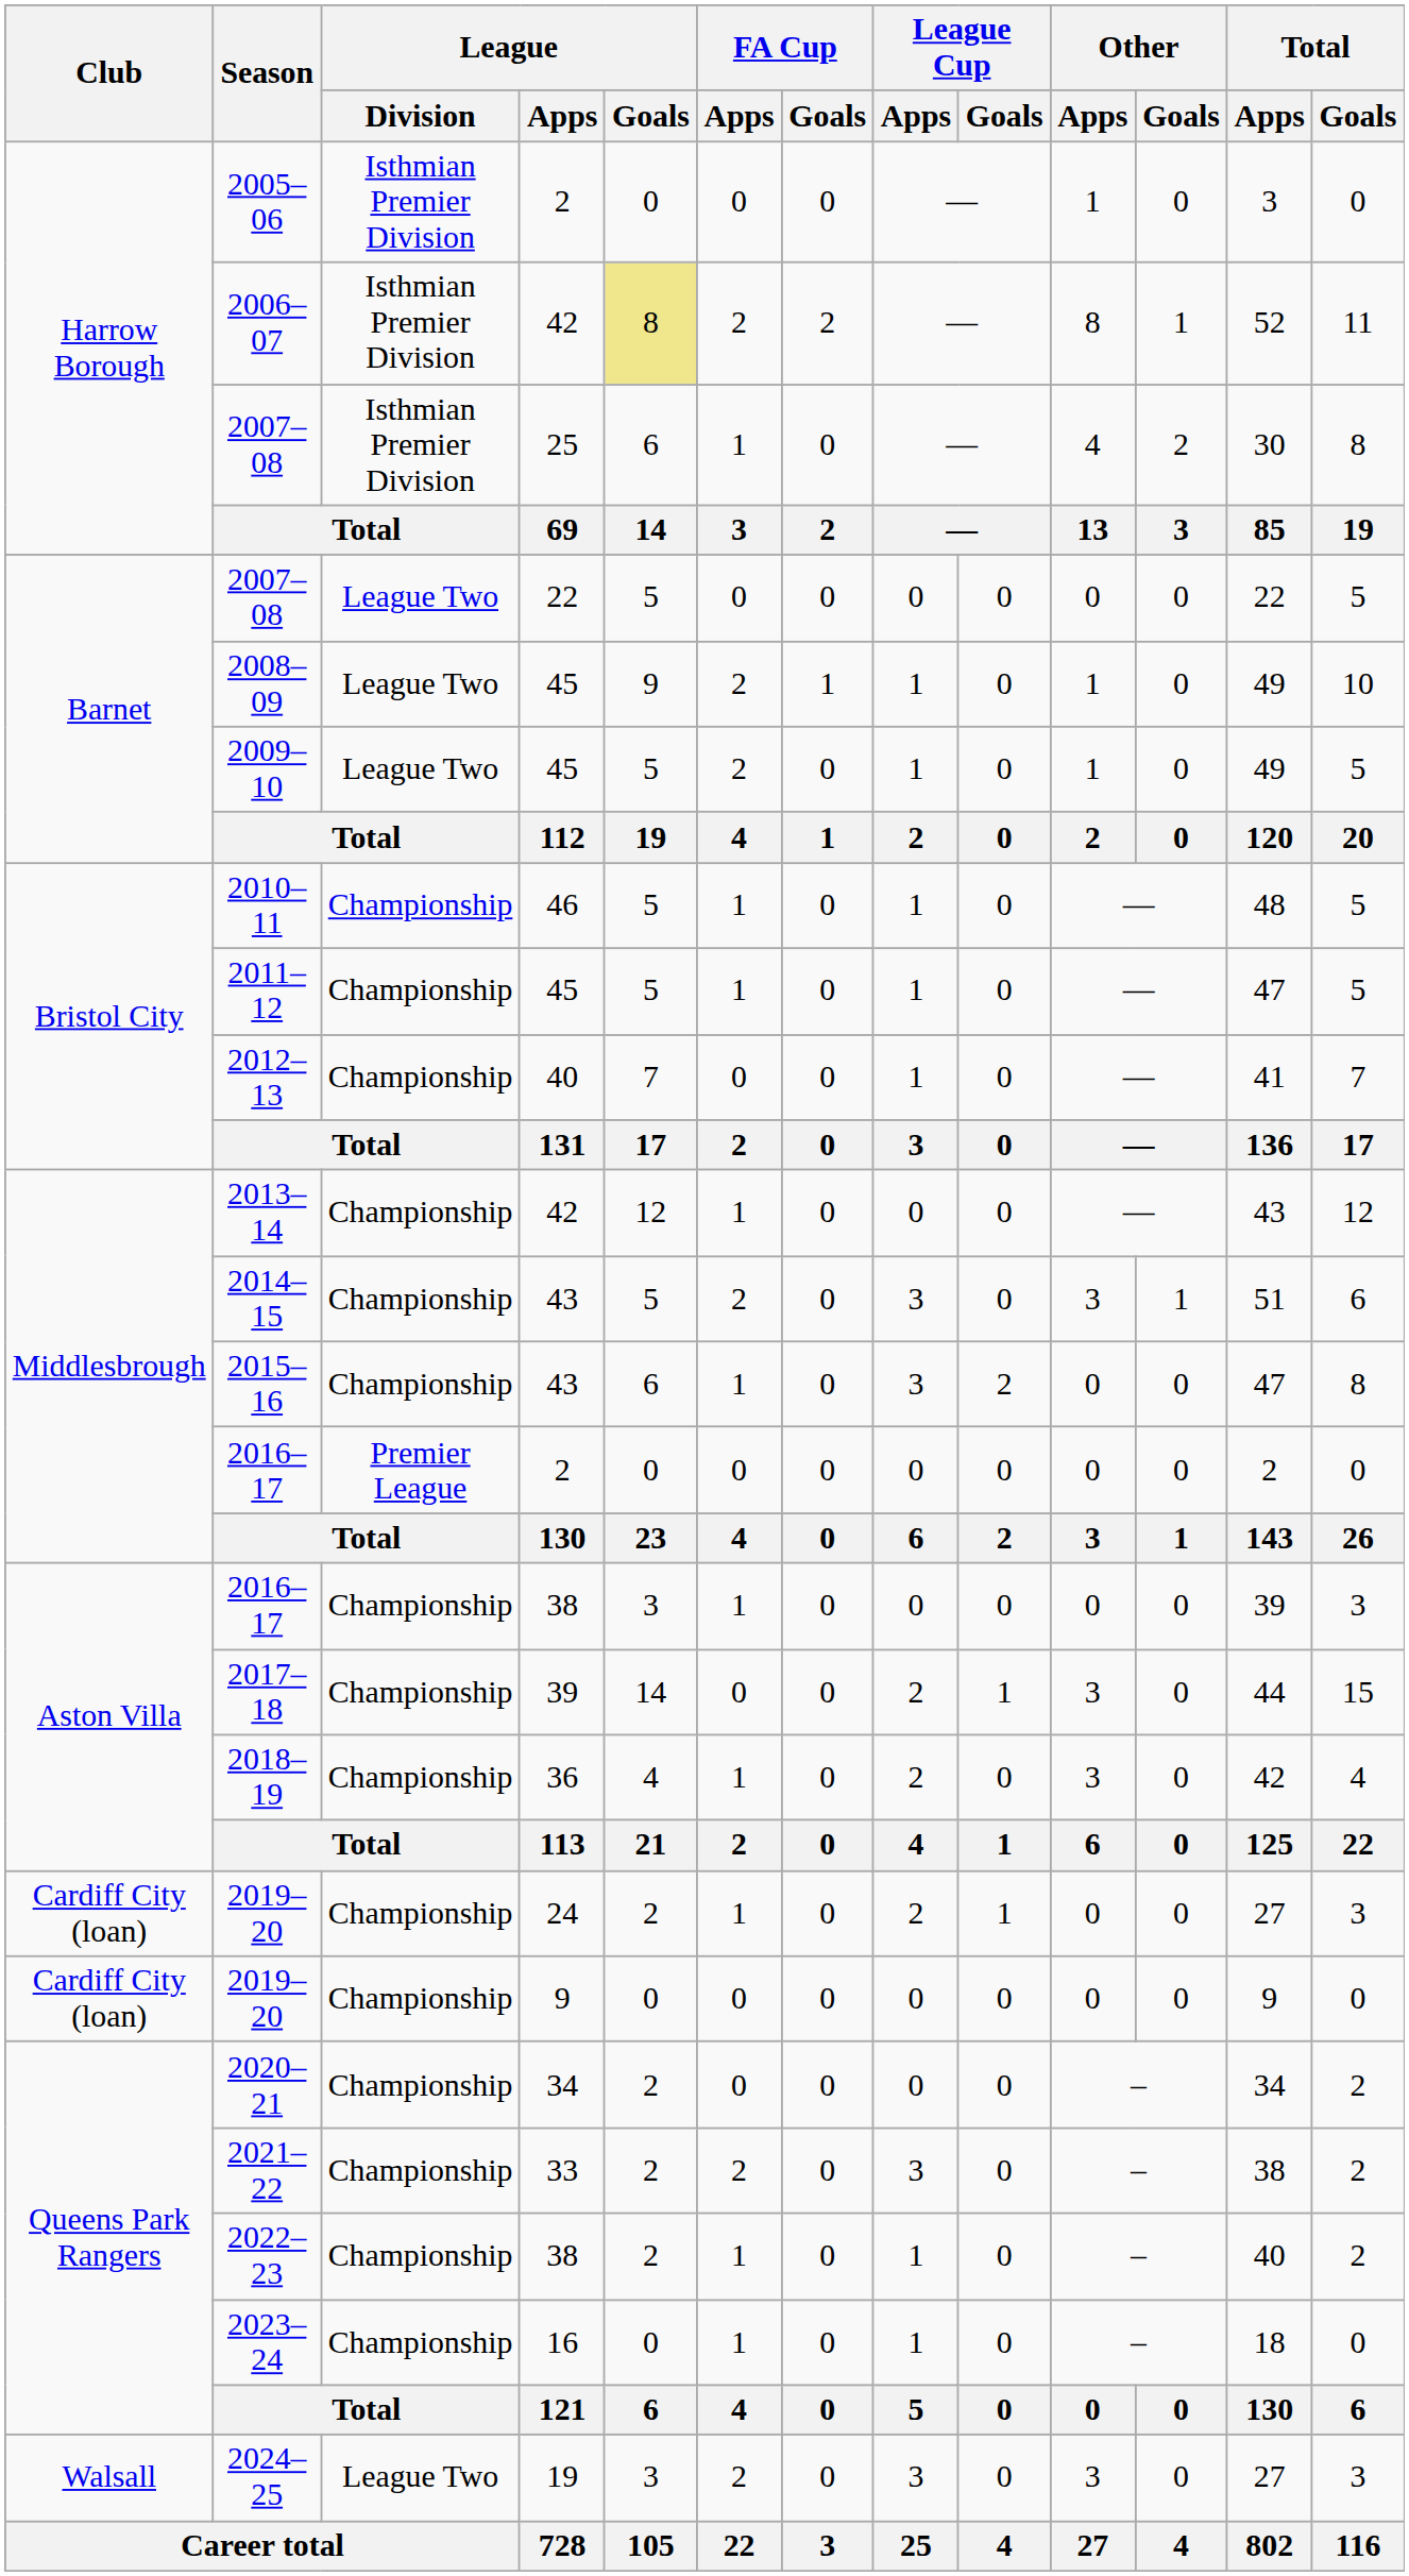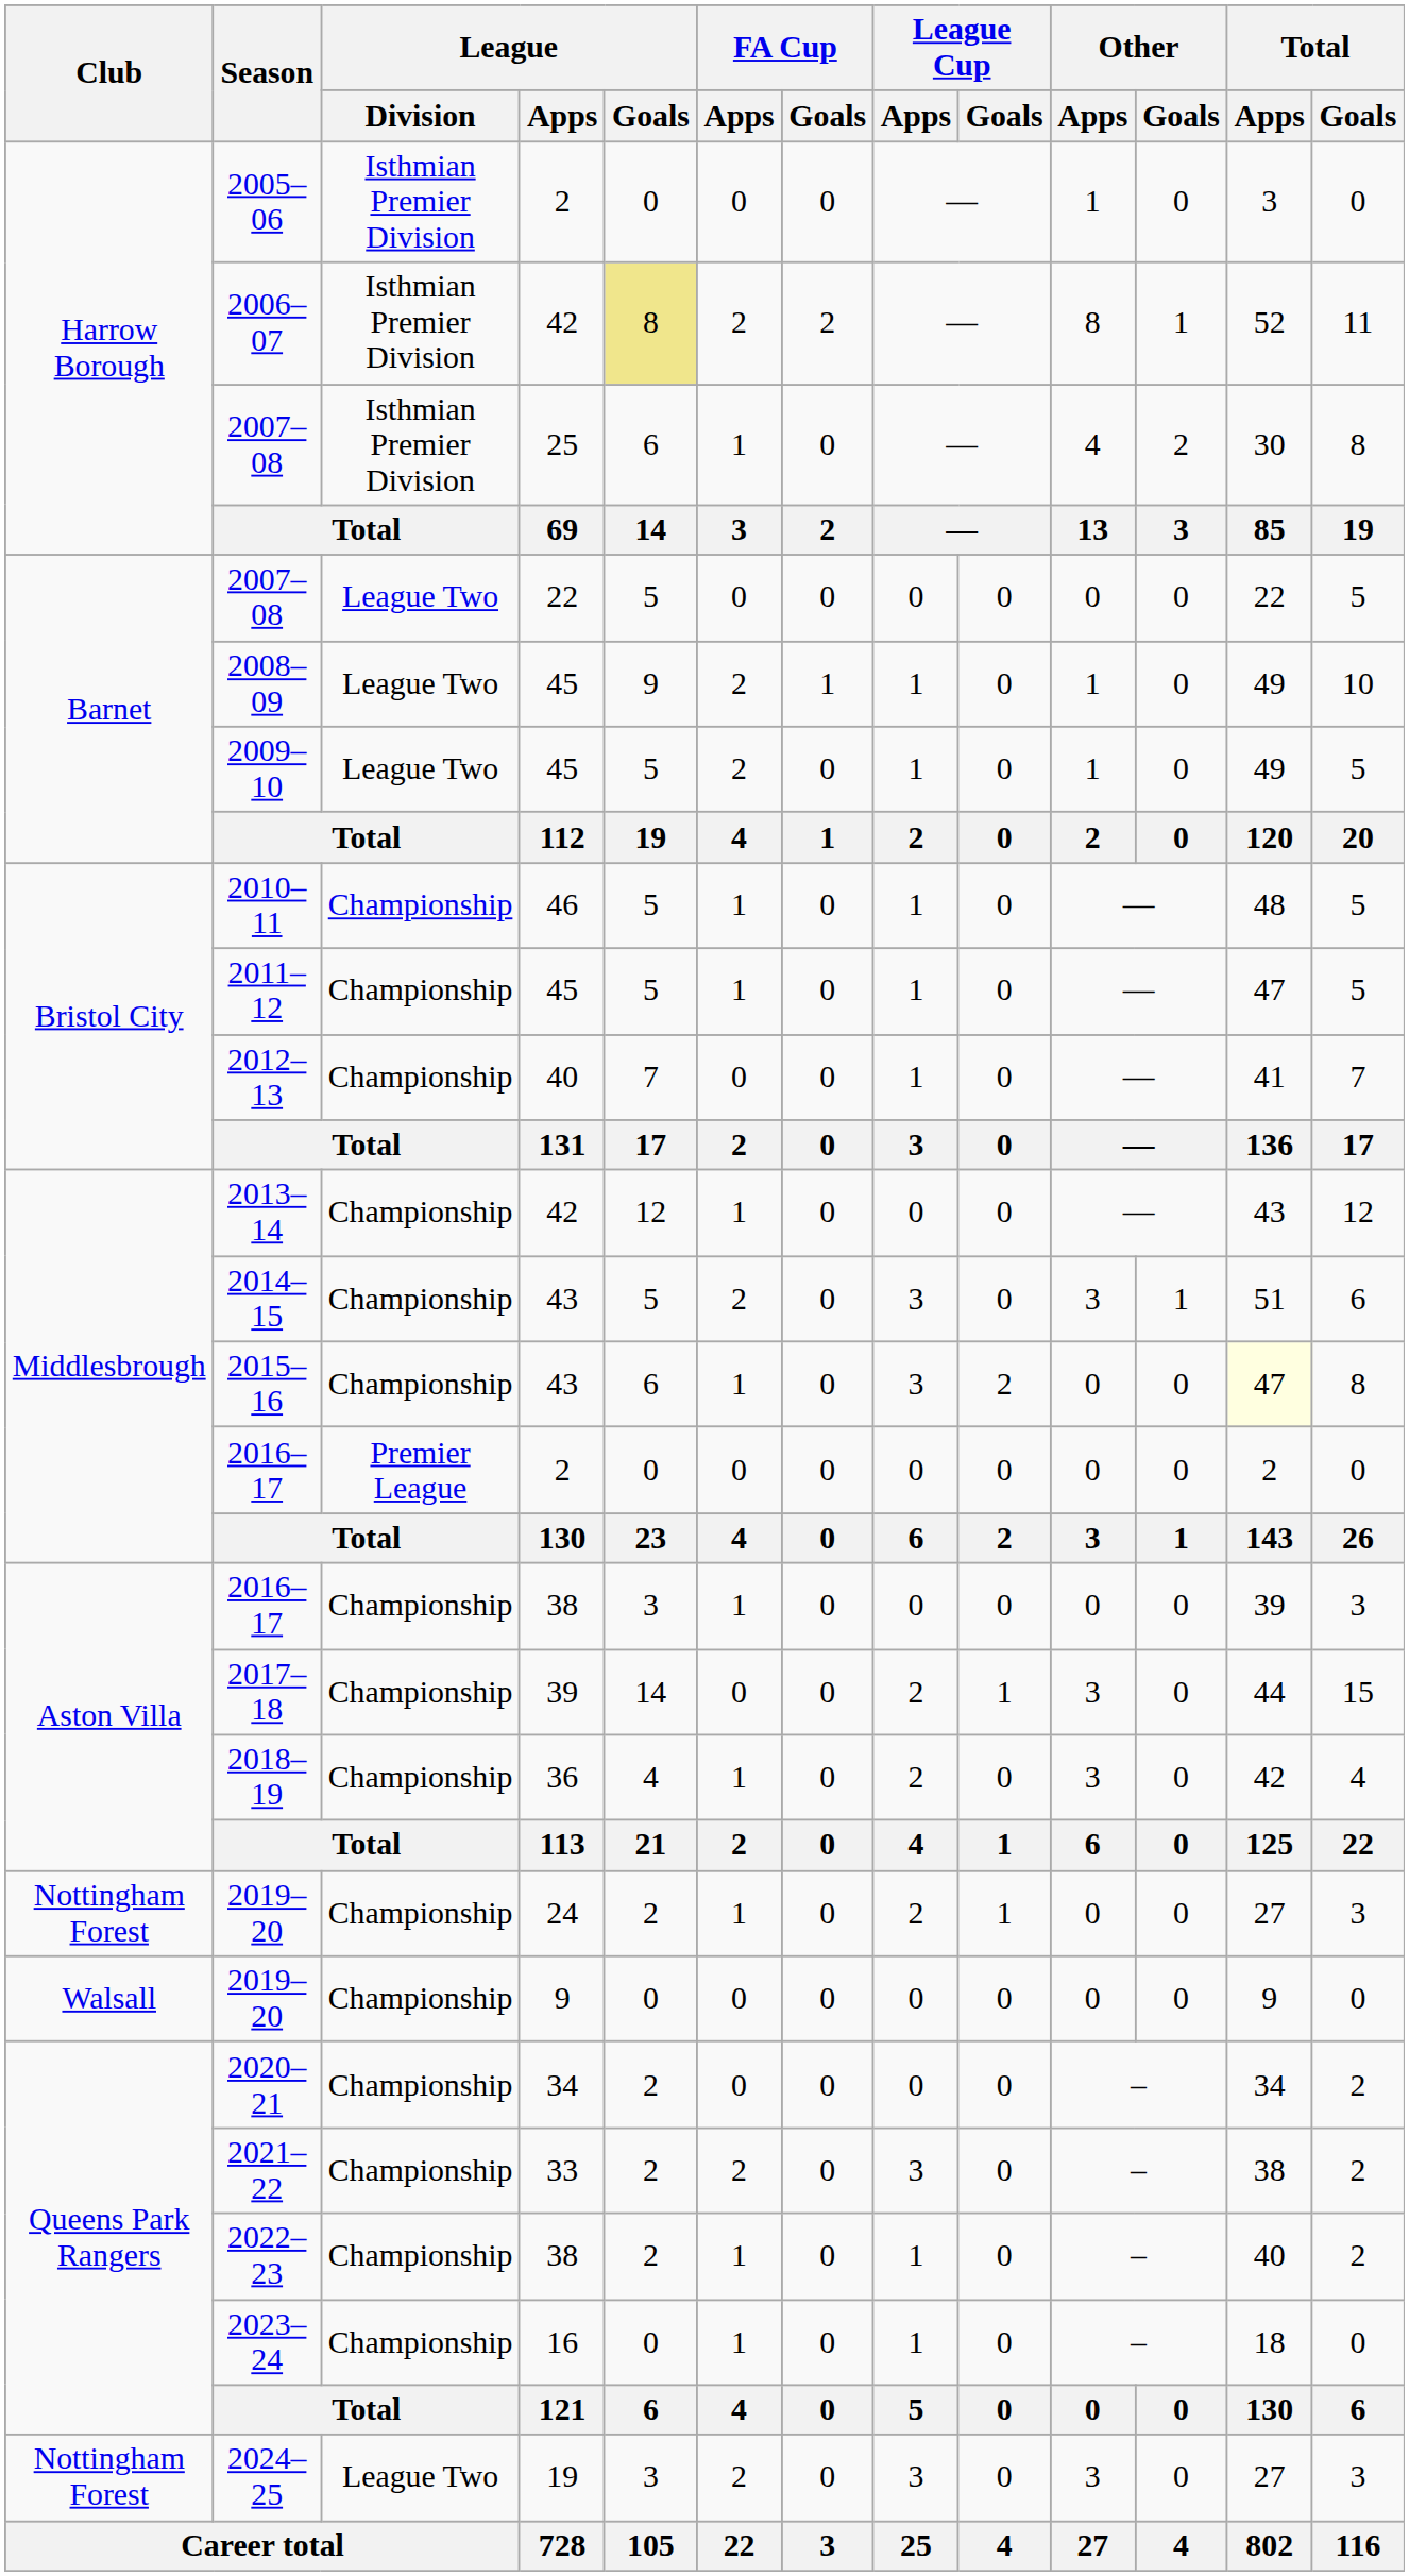 <table class="wikitable" style="text-align: center">
 <tr>
 <th rowspan="2">Club</th>
 <th rowspan="2">Season</th>
 <th colspan="3">League</th>
 <th colspan="2"><a href='#'>FA Cup</a></th>
 <th colspan="2"><a href='#'>League Cup</a></th>
 <th colspan="2">Other</th>
 <th colspan="2">Total</th>
 </tr>
 <tr>
 <th>Division</th>
 <th>Apps</th>
 <th>Goals</th>
 <th>Apps</th>
 <th>Goals</th>
 <th>Apps</th>
 <th>Goals</th>
 <th>Apps</th>
 <th>Goals</th>
 <th>Apps</th>
 <th>Goals</th>
 </tr>
 <tr>
 <td rowspan="4"><a href='#'>Harrow Borough</a></td>
 <td><a href='#'>2005–06</a></td>
 <td><a href='#'>Isthmian Premier Division</a></td>
 <td>2</td>
 <td>0</td>
 <td>0</td>
 <td>0</td>
 <td colspan="2">—</td>
 <td>1</td>
 <td>0</td>
 <td>3</td>
 <td>0</td>
 </tr>
 <tr>
 <td><a href='#'>2006–07</a></td>
 <td>Isthmian Premier Division</td>
 <td>42</td>
 <td style="background: khaki;">8</td>
 <td>2</td>
 <td>2</td>
 <td colspan="2">—</td>
 <td>8</td>
 <td>1</td>
 <td>52</td>
 <td>11</td>
 </tr>
 <tr>
 <td><a href='#'>2007–08</a></td>
 <td>Isthmian Premier Division</td>
 <td>25</td>
 <td>6</td>
 <td>1</td>
 <td>0</td>
 <td colspan="2">—</td>
 <td>4</td>
 <td>2</td>
 <td>30</td>
 <td>8</td>
 </tr>
 <tr>
 <th colspan="2">Total</th>
 <th>69</th>
 <th>14</th>
 <th>3</th>
 <th>2</th>
 <th colspan="2">—</th>
 <th>13</th>
 <th>3</th>
 <th>85</th>
 <th>19</th>
 </tr>
 <tr>
 <td rowspan="4"><a href='#'>Barnet</a></td>
 <td><a href='#'>2007–08</a></td>
 <td><a href='#'>League Two</a></td>
 <td>22</td>
 <td>5</td>
 <td>0</td>
 <td>0</td>
 <td>0</td>
 <td>0</td>
 <td>0</td>
 <td>0</td>
 <td>22</td>
 <td>5</td>
 </tr>
 <tr>
 <td><a href='#'>2008–09</a></td>
 <td>League Two</td>
 <td>45</td>
 <td>9</td>
 <td>2</td>
 <td>1</td>
 <td>1</td>
 <td>0</td>
 <td>1</td>
 <td>0</td>
 <td>49</td>
 <td>10</td>
 </tr>
 <tr>
 <td><a href='#'>2009–10</a></td>
 <td>League Two</td>
 <td>45</td>
 <td>5</td>
 <td>2</td>
 <td>0</td>
 <td>1</td>
 <td>0</td>
 <td>1</td>
 <td>0</td>
 <td>49</td>
 <td>5</td>
 </tr>
 <tr>
 <th colspan="2">Total</th>
 <th>112</th>
 <th>19</th>
 <th>4</th>
 <th>1</th>
 <th>2</th>
 <th>0</th>
 <th>2</th>
 <th>0</th>
 <th>120</th>
 <th>20</th>
 </tr>
 <tr>
 <td rowspan="4"><a href='#'>Bristol City</a></td>
 <td><a href='#'>2010–11</a></td>
 <td><a href='#'>Championship</a></td>
 <td>46</td>
 <td>5</td>
 <td>1</td>
 <td>0</td>
 <td>1</td>
 <td>0</td>
 <td colspan="2">—</td>
 <td>48</td>
 <td>5</td>
 </tr>
 <tr>
 <td><a href='#'>2011–12</a></td>
 <td>Championship</td>
 <td>45</td>
 <td>5</td>
 <td>1</td>
 <td>0</td>
 <td>1</td>
 <td>0</td>
 <td colspan="2">—</td>
 <td>47</td>
 <td>5</td>
 </tr>
 <tr>
 <td><a href='#'>2012–13</a></td>
 <td>Championship</td>
 <td>40</td>
 <td>7</td>
 <td>0</td>
 <td>0</td>
 <td>1</td>
 <td>0</td>
 <td colspan="2">—</td>
 <td>41</td>
 <td>7</td>
 </tr>
 <tr>
 <th colspan="2">Total</th>
 <th>131</th>
 <th>17</th>
 <th>2</th>
 <th>0</th>
 <th>3</th>
 <th>0</th>
 <th colspan="2">—</th>
 <th>136</th>
 <th>17</th>
 </tr>
 <tr>
 <td rowspan="5"><a href='#'>Middlesbrough</a></td>
 <td><a href='#'>2013–14</a></td>
 <td>Championship</td>
 <td>42</td>
 <td>12</td>
 <td>1</td>
 <td>0</td>
 <td>0</td>
 <td>0</td>
 <td colspan="2">—</td>
 <td>43</td>
 <td>12</td>
 </tr>
 <tr>
 <td><a href='#'>2014–15</a></td>
 <td>Championship</td>
 <td>43</td>
 <td>5</td>
 <td>2</td>
 <td>0</td>
 <td>3</td>
 <td>0</td>
 <td>3</td>
 <td>1</td>
 <td>51</td>
 <td>6</td>
 </tr>
 <tr>
 <td><a href='#'>2015–16</a></td>
 <td>Championship</td>
 <td>43</td>
 <td>6</td>
 <td>1</td>
 <td>0</td>
 <td>3</td>
 <td>2</td>
 <td>0</td>
 <td>0</td>
-<td>47</td>
+<td style="background: lightyellow;">47</td>
 <td>8</td>
 </tr>
 <tr>
 <td><a href='#'>2016–17</a></td>
 <td><a href='#'>Premier League</a></td>
 <td>2</td>
 <td>0</td>
 <td>0</td>
 <td>0</td>
 <td>0</td>
 <td>0</td>
 <td>0</td>
 <td>0</td>
 <td>2</td>
 <td>0</td>
 </tr>
 <tr>
 <th colspan="2">Total</th>
 <th>130</th>
 <th>23</th>
 <th>4</th>
 <th>0</th>
 <th>6</th>
 <th>2</th>
 <th>3</th>
 <th>1</th>
 <th>143</th>
 <th>26</th>
 </tr>
 <tr>
 <td rowspan="4"><a href='#'>Aston Villa</a></td>
 <td><a href='#'>2016–17</a></td>
 <td>Championship</td>
 <td>38</td>
 <td>3</td>
 <td>1</td>
 <td>0</td>
 <td>0</td>
 <td>0</td>
 <td>0</td>
 <td>0</td>
 <td>39</td>
 <td>3</td>
 </tr>
 <tr>
 <td><a href='#'>2017–18</a></td>
 <td>Championship</td>
 <td>39</td>
 <td>14</td>
 <td>0</td>
 <td>0</td>
 <td>2</td>
 <td>1</td>
 <td>3</td>
 <td>0</td>
 <td>44</td>
 <td>15</td>
 </tr>
 <tr>
 <td><a href='#'>2018–19</a></td>
 <td>Championship</td>
 <td>36</td>
 <td>4</td>
 <td>1</td>
 <td>0</td>
 <td>2</td>
 <td>0</td>
 <td>3</td>
 <td>0</td>
 <td>42</td>
 <td>4</td>
 </tr>
 <tr>
 <th colspan="2">Total</th>
 <th>113</th>
 <th>21</th>
 <th>2</th>
 <th>0</th>
 <th>4</th>
 <th>1</th>
 <th>6</th>
 <th>0</th>
 <th>125</th>
 <th>22</th>
 </tr>
 <tr>
-<td><a href='#'>Cardiff City</a> (loan)</td>
+<td><a href='#'>Nottingham Forest</a></td>
 <td><a href='#'>2019–20</a></td>
 <td>Championship</td>
 <td>24</td>
 <td>2</td>
 <td>1</td>
 <td>0</td>
 <td>2</td>
 <td>1</td>
 <td>0</td>
 <td>0</td>
 <td>27</td>
 <td>3</td>
 </tr>
 <tr>
-<td><a href='#'>Cardiff City</a> (loan)</td>
+<td><a href='#'>Walsall</a></td>
 <td><a href='#'>2019–20</a></td>
 <td>Championship</td>
 <td>9</td>
 <td>0</td>
 <td>0</td>
 <td>0</td>
 <td>0</td>
 <td>0</td>
 <td>0</td>
 <td>0</td>
 <td>9</td>
 <td>0</td>
 </tr>
 <tr>
 <td rowspan="5"><a href='#'>Queens Park Rangers</a></td>
 <td><a href='#'>2020–21</a></td>
 <td>Championship</td>
 <td>34</td>
 <td>2</td>
 <td>0</td>
 <td>0</td>
 <td>0</td>
 <td>0</td>
 <td colspan=2>–</td>
 <td>34</td>
 <td>2</td>
 </tr>
 <tr>
 <td><a href='#'>2021–22</a></td>
 <td>Championship</td>
 <td>33</td>
 <td>2</td>
 <td>2</td>
 <td>0</td>
 <td>3</td>
 <td>0</td>
 <td colspan=2>–</td>
 <td>38</td>
 <td>2</td>
 </tr>
 <tr>
 <td><a href='#'>2022–23</a></td>
 <td>Championship</td>
 <td>38</td>
 <td>2</td>
 <td>1</td>
 <td>0</td>
 <td>1</td>
 <td>0</td>
 <td colspan=2>–</td>
 <td>40</td>
 <td>2</td>
 </tr>
 <tr>
 <td><a href='#'>2023–24</a></td>
 <td>Championship</td>
 <td>16</td>
 <td>0</td>
 <td>1</td>
 <td>0</td>
 <td>1</td>
 <td>0</td>
 <td colspan=2>–</td>
 <td>18</td>
 <td>0</td>
 </tr>
 <tr>
 <th colspan="2">Total</th>
 <th>121</th>
 <th>6</th>
 <th>4</th>
 <th>0</th>
 <th>5</th>
 <th>0</th>
 <th>0</th>
 <th>0</th>
 <th>130</th>
 <th>6</th>
 </tr>
 <tr>
-<td><a href='#'>Walsall</a></td>
+<td><a href='#'>Nottingham Forest</a></td>
 <td><a href='#'>2024–25</a></td>
 <td>League Two</td>
 <td>19</td>
 <td>3</td>
 <td>2</td>
 <td>0</td>
 <td>3</td>
 <td>0</td>
 <td>3</td>
 <td>0</td>
 <td>27</td>
 <td>3</td>
 </tr>
 <tr>
 <th colspan="3">Career total</th>
 <th>728</th>
 <th>105</th>
 <th>22</th>
 <th>3</th>
 <th>25</th>
 <th>4</th>
 <th>27</th>
 <th>4</th>
 <th>802</th>
 <th>116</th>
 </tr>
 </table>
